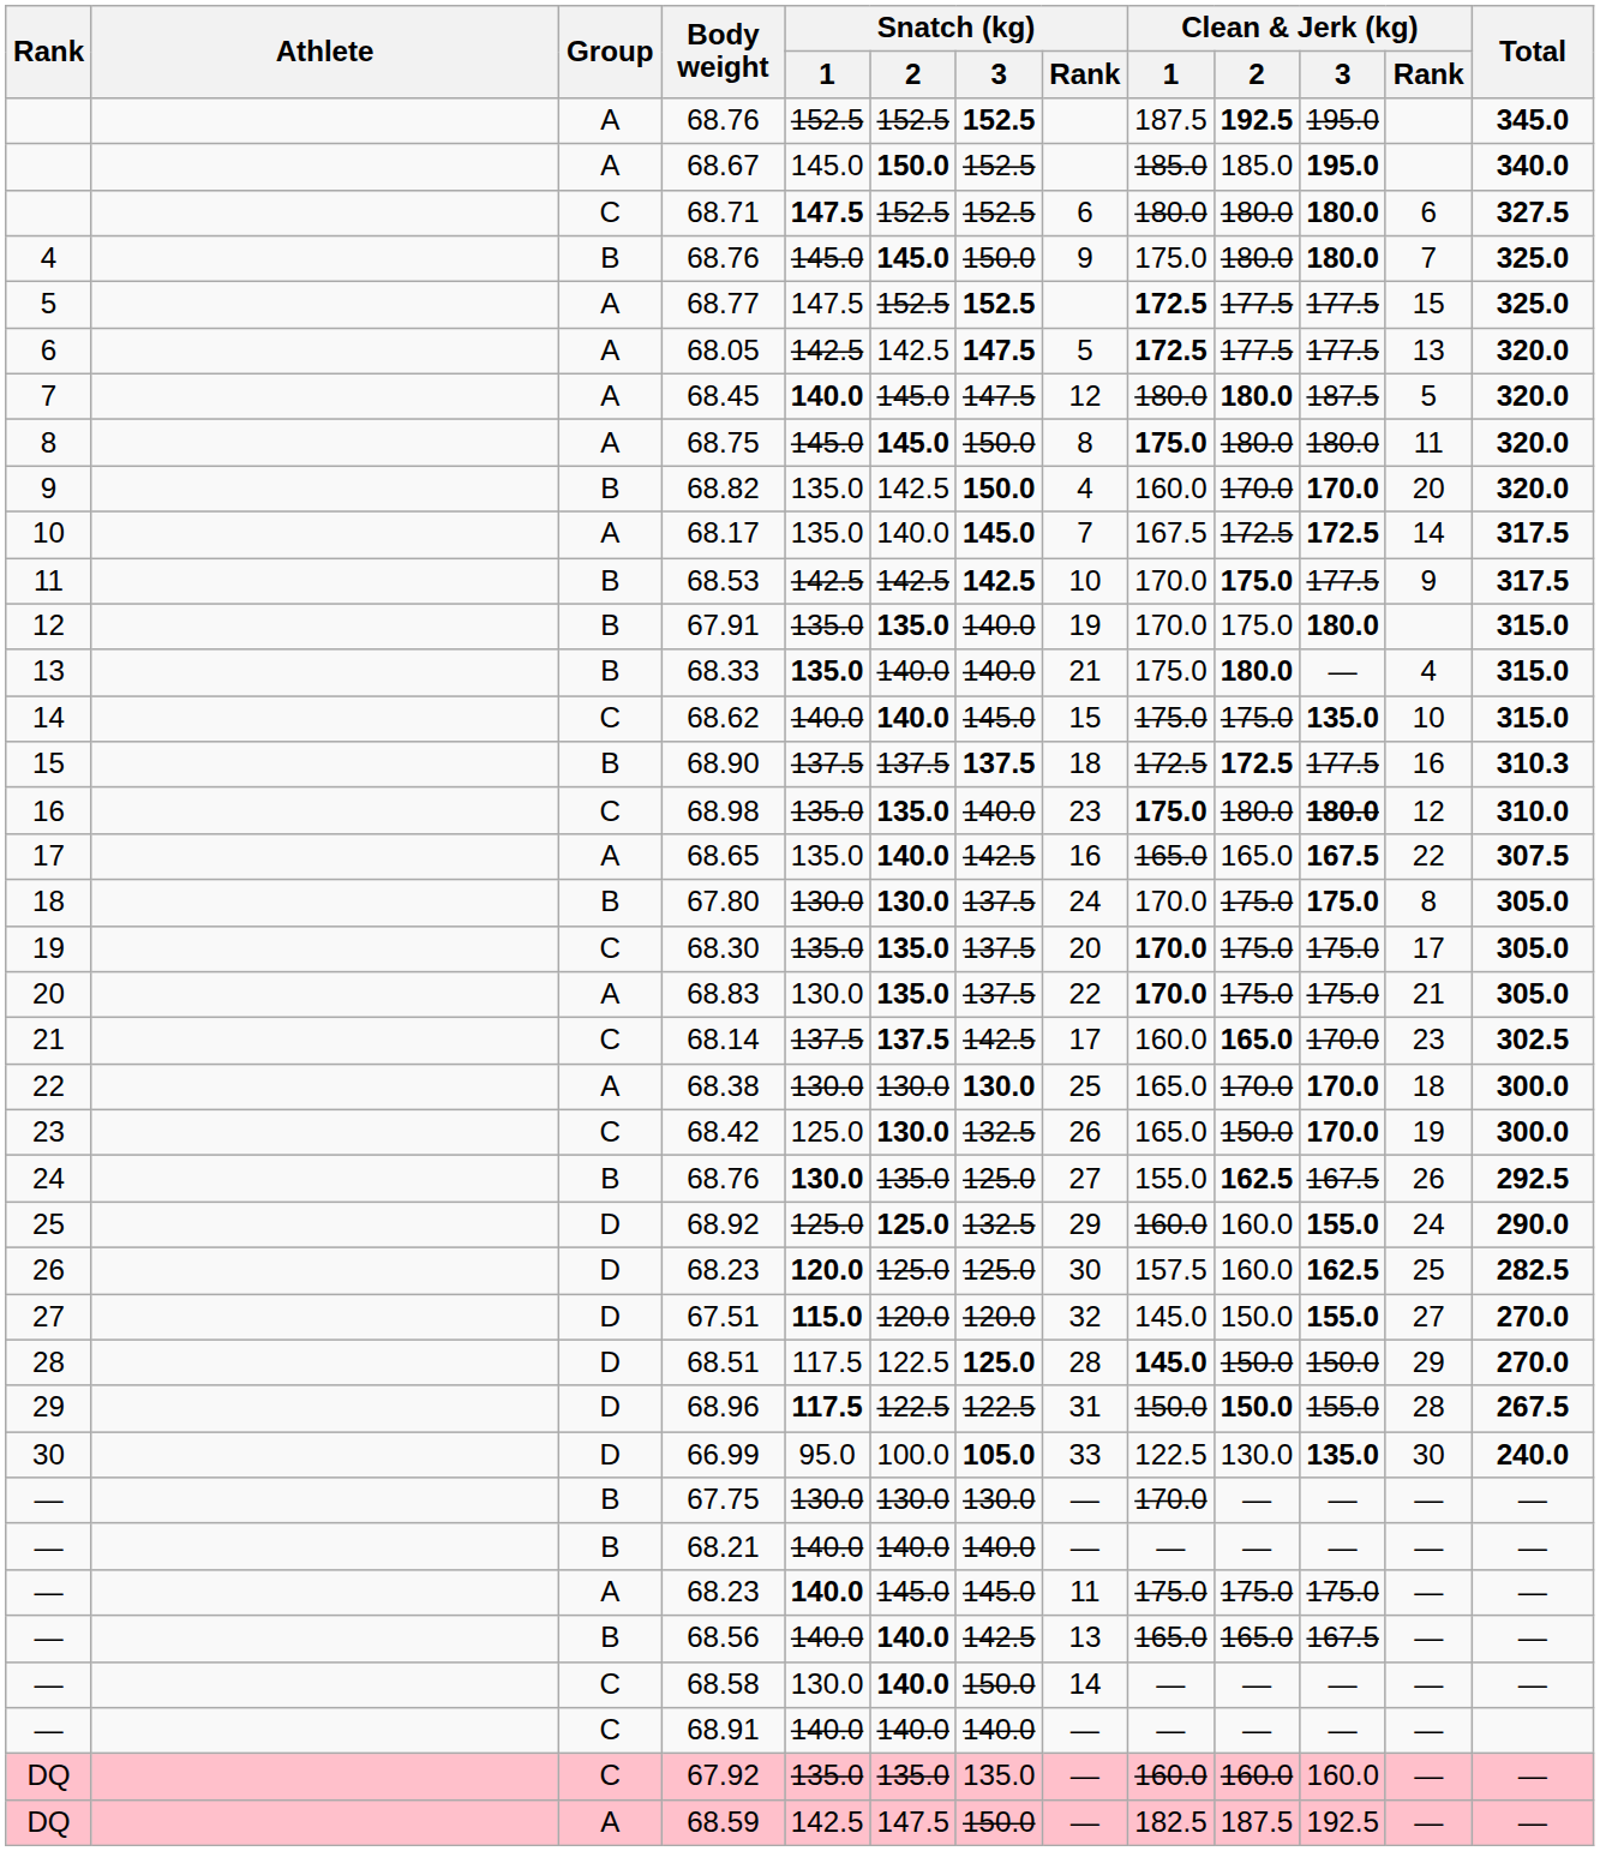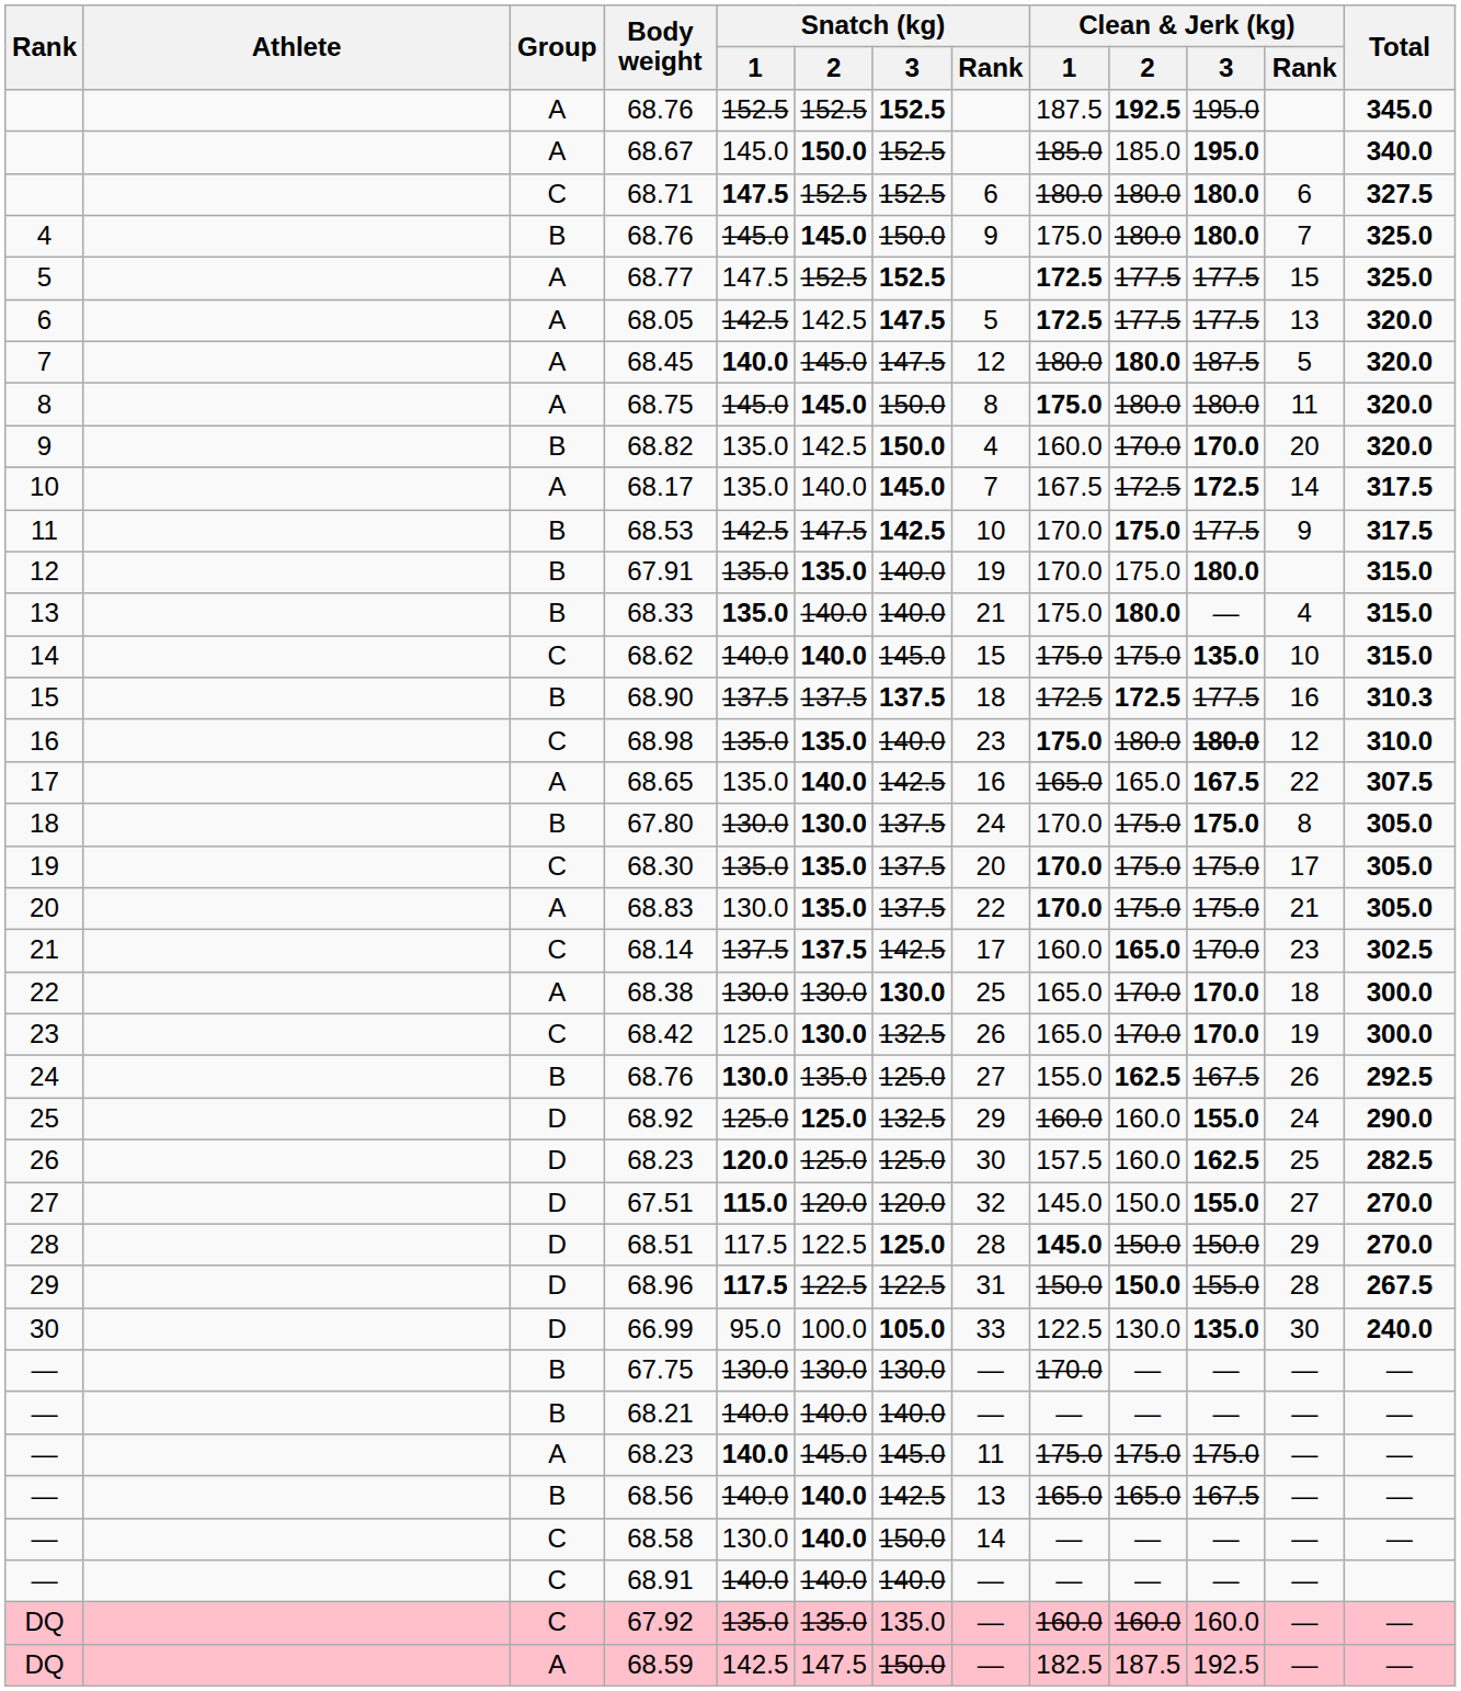 <table class = "wikitable" style="text-align:center;">
 <tr>
 <th rowspan=2 width=40>Rank</th>
 <th rowspan=2 width=250>Athlete</th>
 <th rowspan=2 width=50>Group</th>
 <th rowspan=2 width=60>Body weight</th>
 <th colspan=4>Snatch (kg)</th>
 <th colspan=4>Clean & Jerk (kg)</th>
 <th rowspan=2 width=60>Total</th>
 </tr>
 <tr>
 <th width=40>1</th>
 <th width=40>2</th>
 <th width=40>3</th>
 <th width=40>Rank</th>
 <th width=40>1</th>
 <th width=40>2</th>
 <th width=40>3</th>
 <th width=40>Rank</th>
 </tr>
 <tr>
 <td></td>
 <td align=left></td>
 <td>A</td>
 <td>68.76</td>
 <td><s>152.5 </s></td>
 <td><s>152.5 </s></td>
 <td><strong>152.5</strong></td>
 <td></td>
 <td>187.5</td>
 <td><strong>192.5</strong></td>
 <td><s>195.0 </s></td>
 <td></td>
 <td><strong>345.0</strong></td>
 </tr>
 <tr>
 <td></td>
 <td align=left></td>
 <td>A</td>
 <td>68.67</td>
 <td>145.0</td>
 <td><strong>150.0</strong></td>
 <td><s>152.5 </s></td>
 <td></td>
 <td><s>185.0 </s></td>
 <td>185.0</td>
 <td><strong>195.0</strong></td>
 <td></td>
 <td><strong>340.0</strong></td>
 </tr>
 <tr>
 <td></td>
 <td align=left></td>
 <td>C</td>
 <td>68.71</td>
 <td><strong>147.5</strong></td>
 <td><s>152.5 </s></td>
 <td><s>152.5 </s></td>
 <td>6</td>
 <td><s>180.0 </s></td>
 <td><s>180.0 </s></td>
 <td><strong>180.0</strong></td>
 <td>6</td>
 <td><strong>327.5</strong></td>
 </tr>
 <tr>
 <td>4</td>
 <td align=left></td>
 <td>B</td>
 <td>68.76</td>
 <td><s>145.0 </s></td>
 <td><strong>145.0</strong></td>
 <td><s>150.0 </s></td>
 <td>9</td>
 <td>175.0</td>
 <td><s>180.0 </s></td>
 <td><strong>180.0</strong></td>
 <td>7</td>
 <td><strong>325.0</strong></td>
 </tr>
 <tr>
 <td>5</td>
 <td align=left></td>
 <td>A</td>
 <td>68.77</td>
 <td>147.5</td>
 <td><s>152.5 </s></td>
 <td><strong>152.5</strong></td>
 <td></td>
 <td><strong>172.5</strong></td>
 <td><s>177.5 </s></td>
 <td><s>177.5 </s></td>
 <td>15</td>
 <td><strong>325.0</strong></td>
 </tr>
 <tr>
 <td>6</td>
 <td align=left></td>
 <td>A</td>
 <td>68.05</td>
 <td><s>142.5 </s></td>
 <td>142.5</td>
 <td><strong>147.5</strong></td>
 <td>5</td>
 <td><strong>172.5</strong></td>
 <td><s>177.5 </s></td>
 <td><s>177.5 </s></td>
 <td>13</td>
 <td><strong>320.0</strong></td>
 </tr>
 <tr>
 <td>7</td>
 <td align=left></td>
 <td>A</td>
 <td>68.45</td>
 <td><strong>140.0</strong></td>
 <td><s>145.0 </s></td>
 <td><s>147.5 </s></td>
 <td>12</td>
 <td><s>180.0 </s></td>
 <td><strong>180.0</strong></td>
 <td><s>187.5 </s></td>
 <td>5</td>
 <td><strong>320.0</strong></td>
 </tr>
 <tr>
 <td>8</td>
 <td align=left></td>
 <td>A</td>
 <td>68.75</td>
 <td><s>145.0 </s></td>
 <td><strong>145.0</strong></td>
 <td><s>150.0 </s></td>
 <td>8</td>
 <td><strong>175.0</strong></td>
 <td><s>180.0 </s></td>
 <td><s>180.0 </s></td>
 <td>11</td>
 <td><strong>320.0</strong></td>
 </tr>
 <tr>
 <td>9</td>
 <td align=left></td>
 <td>B</td>
 <td>68.82</td>
 <td>135.0</td>
 <td>142.5</td>
 <td><strong>150.0</strong></td>
 <td>4</td>
 <td>160.0</td>
 <td><s>170.0 </s></td>
 <td><strong>170.0</strong></td>
 <td>20</td>
 <td><strong>320.0</strong></td>
 </tr>
 <tr>
 <td>10</td>
 <td align=left></td>
 <td>A</td>
 <td>68.17</td>
 <td>135.0</td>
 <td>140.0</td>
 <td><strong>145.0</strong></td>
 <td>7</td>
 <td>167.5</td>
 <td><s>172.5 </s></td>
 <td><strong>172.5</strong></td>
 <td>14</td>
 <td><strong>317.5</strong></td>
 </tr>
 <tr>
 <td>11</td>
 <td align=left></td>
 <td>B</td>
 <td>68.53</td>
 <td><s>142.5 </s></td>
-<td><s>142.5 </s></td>
+<td><s>147.5 </s></td>
 <td><strong>142.5</strong></td>
 <td>10</td>
 <td>170.0</td>
 <td><strong>175.0</strong></td>
 <td><s>177.5 </s></td>
 <td>9</td>
 <td><strong>317.5</strong></td>
 </tr>
 <tr>
 <td>12</td>
 <td align=left></td>
 <td>B</td>
 <td>67.91</td>
 <td><s>135.0 </s></td>
 <td><strong>135.0</strong></td>
 <td><s>140.0 </s></td>
 <td>19</td>
 <td>170.0</td>
 <td>175.0</td>
 <td><strong>180.0</strong></td>
 <td></td>
 <td><strong>315.0</strong></td>
 </tr>
 <tr>
 <td>13</td>
 <td align=left></td>
 <td>B</td>
 <td>68.33</td>
 <td><strong>135.0</strong></td>
 <td><s>140.0 </s></td>
 <td><s>140.0 </s></td>
 <td>21</td>
 <td>175.0</td>
 <td><strong>180.0</strong></td>
 <td>—</td>
 <td>4</td>
 <td><strong>315.0</strong></td>
 </tr>
 <tr>
 <td>14</td>
 <td align=left></td>
 <td>C</td>
 <td>68.62</td>
 <td><s>140.0 </s></td>
 <td><strong>140.0</strong></td>
 <td><s>145.0 </s></td>
 <td>15</td>
 <td><s>175.0 </s></td>
 <td><s>175.0 </s></td>
 <td><strong>135.0</strong></td>
 <td>10</td>
 <td><strong>315.0</strong></td>
 </tr>
 <tr>
 <td>15</td>
 <td align=left></td>
 <td>B</td>
 <td>68.90</td>
 <td><s>137.5 </s></td>
 <td><s>137.5 </s></td>
 <td><strong>137.5</strong></td>
 <td>18</td>
 <td><s>172.5 </s></td>
 <td><strong>172.5</strong></td>
 <td><s>177.5 </s></td>
 <td>16</td>
 <td><strong>310.3</strong></td>
 </tr>
 <tr>
 <td>16</td>
 <td align=left></td>
 <td>C</td>
 <td>68.98</td>
 <td><s>135.0 </s></td>
 <td><strong>135.0</strong></td>
 <td><s>140.0 </s></td>
 <td>23</td>
 <td><strong>175.0</strong></td>
 <td><s>180.0 </s></td>
 <td><strong><s>180.0 </s></strong></td>
 <td>12</td>
 <td><strong>310.0</strong></td>
 </tr>
 <tr>
 <td>17</td>
 <td align=left></td>
 <td>A</td>
 <td>68.65</td>
 <td>135.0</td>
 <td><strong>140.0</strong></td>
 <td><s>142.5 </s></td>
 <td>16</td>
 <td><s>165.0 </s></td>
 <td>165.0</td>
 <td><strong>167.5</strong></td>
 <td>22</td>
 <td><strong>307.5</strong></td>
 </tr>
 <tr>
 <td>18</td>
 <td align=left></td>
 <td>B</td>
 <td>67.80</td>
 <td><s>130.0 </s></td>
 <td><strong>130.0</strong></td>
 <td><s>137.5 </s></td>
 <td>24</td>
 <td>170.0</td>
 <td><s>175.0 </s></td>
 <td><strong>175.0</strong></td>
 <td>8</td>
 <td><strong>305.0</strong></td>
 </tr>
 <tr>
 <td>19</td>
 <td align=left></td>
 <td>C</td>
 <td>68.30</td>
 <td><s>135.0 </s></td>
 <td><strong>135.0</strong></td>
 <td><s>137.5 </s></td>
 <td>20</td>
 <td><strong>170.0</strong></td>
 <td><s>175.0 </s></td>
 <td><s>175.0 </s></td>
 <td>17</td>
 <td><strong>305.0</strong></td>
 </tr>
 <tr>
 <td>20</td>
 <td align=left></td>
 <td>A</td>
 <td>68.83</td>
 <td>130.0</td>
 <td><strong>135.0</strong></td>
 <td><s>137.5 </s></td>
 <td>22</td>
 <td><strong>170.0</strong></td>
 <td><s>175.0 </s></td>
 <td><s>175.0 </s></td>
 <td>21</td>
 <td><strong>305.0</strong></td>
 </tr>
 <tr>
 <td>21</td>
 <td align=left></td>
 <td>C</td>
 <td>68.14</td>
 <td><s>137.5 </s></td>
 <td><strong>137.5</strong></td>
 <td><s>142.5 </s></td>
 <td>17</td>
 <td>160.0</td>
 <td><strong>165.0</strong></td>
 <td><s>170.0 </s></td>
 <td>23</td>
 <td><strong>302.5</strong></td>
 </tr>
 <tr>
 <td>22</td>
 <td align=left></td>
 <td>A</td>
 <td>68.38</td>
 <td><s>130.0 </s></td>
 <td><s>130.0 </s></td>
 <td><strong>130.0</strong></td>
 <td>25</td>
 <td>165.0</td>
 <td><s>170.0 </s></td>
 <td><strong>170.0</strong></td>
 <td>18</td>
 <td><strong>300.0</strong></td>
 </tr>
 <tr>
 <td>23</td>
 <td align=left></td>
 <td>C</td>
 <td>68.42</td>
 <td>125.0</td>
 <td><strong>130.0</strong></td>
 <td><s>132.5 </s></td>
 <td>26</td>
 <td>165.0</td>
-<td><s>150.0 </s></td>
+<td><s>170.0 </s></td>
 <td><strong>170.0</strong></td>
 <td>19</td>
 <td><strong>300.0</strong></td>
 </tr>
 <tr>
 <td>24</td>
 <td align=left></td>
 <td>B</td>
 <td>68.76</td>
 <td><strong>130.0</strong></td>
 <td><s>135.0 </s></td>
 <td><s>125.0 </s></td>
 <td>27</td>
 <td>155.0</td>
 <td><strong>162.5</strong></td>
 <td><s>167.5 </s></td>
 <td>26</td>
 <td><strong>292.5</strong></td>
 </tr>
 <tr>
 <td>25</td>
 <td align=left></td>
 <td>D</td>
 <td>68.92</td>
 <td><s>125.0 </s></td>
 <td><strong>125.0</strong></td>
 <td><s>132.5 </s></td>
 <td>29</td>
 <td><s>160.0 </s></td>
 <td>160.0</td>
 <td><strong>155.0</strong></td>
 <td>24</td>
 <td><strong>290.0</strong></td>
 </tr>
 <tr>
 <td>26</td>
 <td align=left></td>
 <td>D</td>
 <td>68.23</td>
 <td><strong>120.0</strong></td>
 <td><s>125.0 </s></td>
 <td><s>125.0 </s></td>
 <td>30</td>
 <td>157.5</td>
 <td>160.0</td>
 <td><strong>162.5</strong></td>
 <td>25</td>
 <td><strong>282.5</strong></td>
 </tr>
 <tr>
 <td>27</td>
 <td align=left></td>
 <td>D</td>
 <td>67.51</td>
 <td><strong>115.0</strong></td>
 <td><s>120.0 </s></td>
 <td><s>120.0 </s></td>
 <td>32</td>
 <td>145.0</td>
 <td>150.0</td>
 <td><strong>155.0</strong></td>
 <td>27</td>
 <td><strong>270.0</strong></td>
 </tr>
 <tr>
 <td>28</td>
 <td align=left></td>
 <td>D</td>
 <td>68.51</td>
 <td>117.5</td>
 <td>122.5</td>
 <td><strong>125.0</strong></td>
 <td>28</td>
 <td><strong>145.0</strong></td>
 <td><s>150.0 </s></td>
 <td><s>150.0 </s></td>
 <td>29</td>
 <td><strong>270.0</strong></td>
 </tr>
 <tr>
 <td>29</td>
 <td align=left></td>
 <td>D</td>
 <td>68.96</td>
 <td><strong>117.5</strong></td>
 <td><s>122.5 </s></td>
 <td><s>122.5 </s></td>
 <td>31</td>
 <td><s>150.0 </s></td>
 <td><strong>150.0</strong></td>
 <td><s>155.0 </s></td>
 <td>28</td>
 <td><strong>267.5</strong></td>
 </tr>
 <tr>
 <td>30</td>
 <td align=left></td>
 <td>D</td>
 <td>66.99</td>
 <td>95.0</td>
 <td>100.0</td>
 <td><strong>105.0</strong></td>
 <td>33</td>
 <td>122.5</td>
 <td>130.0</td>
 <td><strong>135.0</strong></td>
 <td>30</td>
 <td><strong>240.0</strong></td>
 </tr>
 <tr>
 <td>—</td>
 <td align=left></td>
 <td>B</td>
 <td>67.75</td>
 <td><s>130.0 </s></td>
 <td><s>130.0 </s></td>
 <td><s>130.0 </s></td>
 <td>—</td>
 <td><s>170.0 </s></td>
 <td>—</td>
 <td>—</td>
 <td>—</td>
 <td>—</td>
 </tr>
 <tr>
 <td>—</td>
 <td align=left></td>
 <td>B</td>
 <td>68.21</td>
 <td><s>140.0 </s></td>
 <td><s>140.0 </s></td>
 <td><s>140.0 </s></td>
 <td>—</td>
 <td>—</td>
 <td>—</td>
 <td>—</td>
 <td>—</td>
 <td>—</td>
 </tr>
 <tr>
 <td>—</td>
 <td align=left></td>
 <td>A</td>
 <td>68.23</td>
 <td><strong>140.0</strong></td>
 <td><s>145.0 </s></td>
 <td><s>145.0 </s></td>
 <td>11</td>
 <td><s>175.0 </s></td>
 <td><s>175.0 </s></td>
 <td><s>175.0 </s></td>
 <td>—</td>
 <td>—</td>
 </tr>
 <tr>
 <td>—</td>
 <td align=left></td>
 <td>B</td>
 <td>68.56</td>
 <td><s>140.0 </s></td>
 <td><strong>140.0</strong></td>
 <td><s>142.5 </s></td>
 <td>13</td>
 <td><s>165.0 </s></td>
 <td><s>165.0 </s></td>
 <td><s>167.5 </s></td>
 <td>—</td>
 <td>—</td>
 </tr>
 <tr>
 <td>—</td>
 <td align=left></td>
 <td>C</td>
 <td>68.58</td>
 <td>130.0</td>
 <td><strong>140.0</strong></td>
 <td><s>150.0 </s></td>
 <td>14</td>
 <td>—</td>
 <td>—</td>
 <td>—</td>
 <td>—</td>
 <td>—</td>
 </tr>
 <tr>
 <td>—</td>
 <td align=left></td>
 <td>C</td>
 <td>68.91</td>
 <td><s>140.0 </s></td>
 <td><s>140.0 </s></td>
 <td><s>140.0 </s></td>
 <td>—</td>
 <td>—</td>
 <td>—</td>
 <td>—</td>
 <td>—</td>
 </tr>
 <tr bgcolor=pink>
 <td>DQ</td>
 <td align=left></td>
 <td>C</td>
 <td>67.92</td>
 <td><s>135.0 </s></td>
 <td><s>135.0 </s></td>
 <td>135.0</td>
 <td>—</td>
 <td><s>160.0 </s></td>
 <td><s>160.0 </s></td>
 <td>160.0</td>
 <td>—</td>
 <td>—</td>
 </tr>
 <tr bgcolor=pink>
 <td>DQ</td>
 <td align=left></td>
 <td>A</td>
 <td>68.59</td>
 <td>142.5</td>
 <td>147.5</td>
 <td><s>150.0 </s></td>
 <td>—</td>
 <td>182.5</td>
 <td>187.5</td>
 <td>192.5</td>
 <td>—</td>
 <td>—</td>
 </tr>
 </table>
